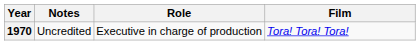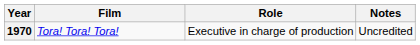 <table class="wikitable">
 <tr>
 <th scope="col">Year</th>
+<th scope="col" style="width:13em;">Film</th>
+<th scope="col">Role</th>
 <th scope="col">Notes</th>
-<th scope="col">Role</th>
-<th scope="col" style="width:13em;">Film</th>
 </tr>
 <tr>
 <th scope="row">1970</th>
+<td><em><a href='#'>Tora! Tora! Tora!</a></em></td>
+<td>Executive in charge of production</td>
 <td>Uncredited</td>
-<td>Executive in charge of production</td>
-<td><em><a href='#'>Tora! Tora! Tora!</a></em></td>
 </tr>
 </table>
